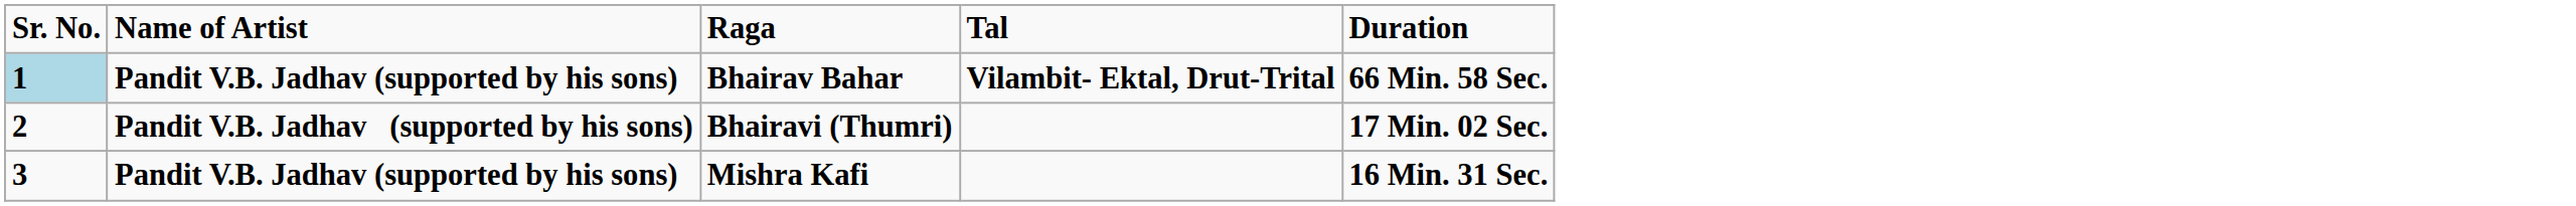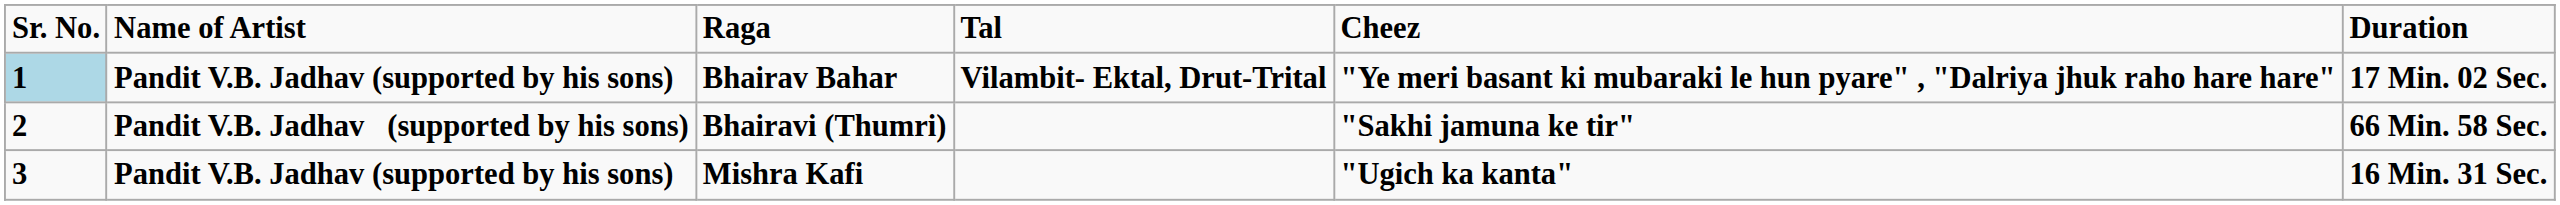 <table class="wikitable">
 <tr>
 <td><strong>Sr. No.</strong></td>
 <td><strong>Name of Artist</strong></td>
 <td><strong>Raga</strong></td>
 <td><strong>Tal</strong></td>
+<td><strong>Cheez</strong></td>
 <td><strong>Duration</strong></td>
 </tr>
 <tr>
 <td style="background: lightblue;"><strong>1</strong></td>
 <td><strong>Pandit V.B. Jadhav   (supported by his sons)</strong></td>
 <td><strong>Bhairav Bahar</strong></td>
 <td><strong>Vilambit- Ektal, Drut-Trital</strong></td>
-<td><strong>66 Min. 58 Sec.</strong></td>
+<td><strong>"Ye meri basant ki mubaraki le hun pyare" ,  "Dalriya jhuk raho hare hare"</strong></td>
+<td><strong>17 Min. 02 Sec.</strong></td>
 </tr>
 <tr>
 <td><strong>2</strong></td>
 <td><strong>Pandit V.B. Jadhav    (supported by his sons)</strong></td>
 <td><strong>Bhairavi (Thumri)</strong></td>
 <td></td>
-<td><strong>17 Min. 02 Sec.</strong></td>
+<td><strong>"Sakhi jamuna ke tir"</strong></td>
+<td><strong>66 Min. 58 Sec.</strong></td>
 </tr>
 <tr>
 <td><strong>3</strong></td>
 <td><strong>Pandit V.B. Jadhav (supported by his sons)</strong></td>
 <td><strong>Mishra Kafi</strong></td>
 <td></td>
+<td><strong>"Ugich ka kanta"</strong></td>
 <td><strong>16 Min. 31 Sec.</strong></td>
 </tr>
 </table>
